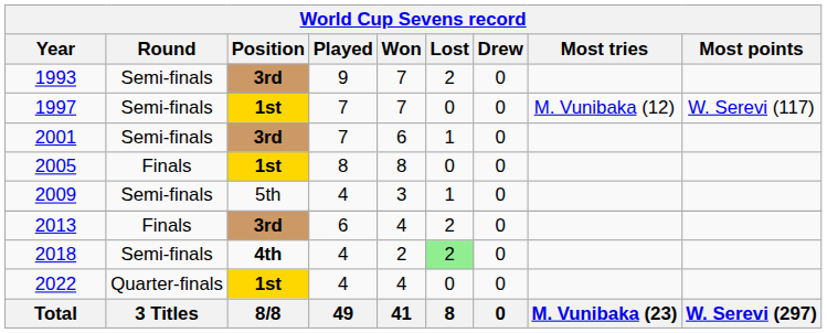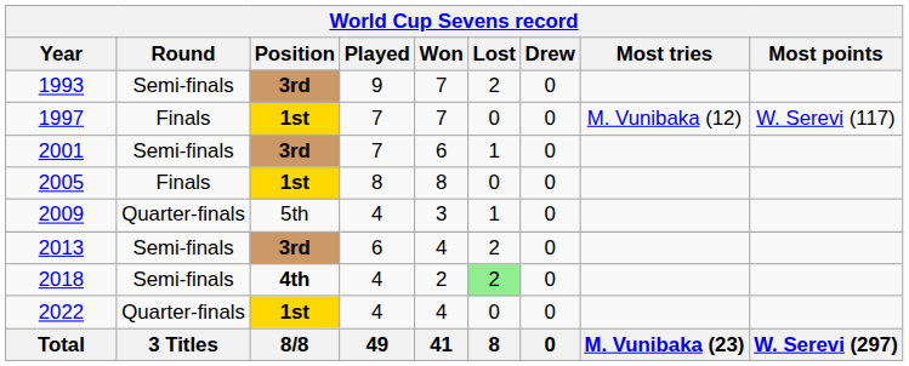 <table class="wikitable" style="text-align: center;">
 <tr>
 <th colspan=10><a href='#'>World Cup Sevens record</a></th>
 </tr>
 <tr>
 <th width=80px>Year</th>
 <th>Round</th>
 <th>Position</th>
 <th>Played</th>
 <th>Won</th>
 <th>Lost</th>
 <th>Drew</th>
 <th>Most tries</th>
 <th>Most points</th>
 </tr>
 <tr>
 <td> <a href='#'>1993</a></td>
 <td>Semi-finals</td>
 <td bgcolor=cc9966><strong>3rd</strong></td>
 <td>9</td>
 <td>7</td>
 <td>2</td>
 <td>0</td>
 <td></td>
 <td></td>
 </tr>
 <tr>
 <td> <a href='#'>1997</a></td>
-<td>Semi-finals</td>
+<td>Finals</td>
 <td bgcolor=gold><strong>1st</strong></td>
 <td>7</td>
 <td>7</td>
 <td>0</td>
 <td>0</td>
 <td><a href='#'>M. Vunibaka</a> (12)</td>
 <td><a href='#'>W. Serevi</a> (117)</td>
 </tr>
 <tr>
 <td> <a href='#'>2001</a></td>
 <td>Semi-finals</td>
 <td bgcolor=cc9966><strong>3rd</strong></td>
 <td>7</td>
 <td>6</td>
 <td>1</td>
 <td>0</td>
 <td></td>
 <td></td>
 </tr>
 <tr>
 <td> <a href='#'>2005</a></td>
 <td>Finals</td>
 <td bgcolor=gold><strong>1st</strong></td>
 <td>8</td>
 <td>8</td>
 <td>0</td>
 <td>0</td>
 <td></td>
 <td></td>
 </tr>
 <tr>
 <td> <a href='#'>2009</a></td>
-<td>Semi-finals</td>
+<td>Quarter-finals</td>
 <td>5th</td>
 <td>4</td>
 <td>3</td>
 <td>1</td>
 <td>0</td>
 <td></td>
 <td></td>
 </tr>
 <tr>
 </tr>
 <tr>
 <td> <a href='#'>2013</a></td>
-<td>Finals</td>
+<td>Semi-finals</td>
 <td bgcolor=cc9966><strong>3rd</strong></td>
 <td>6</td>
 <td>4</td>
 <td>2</td>
 <td>0</td>
 <td></td>
 <td></td>
 </tr>
 <tr>
 <td> <a href='#'>2018</a></td>
 <td>Semi-finals</td>
 <td><strong>4th</strong></td>
 <td>4</td>
 <td>2</td>
 <td style="background: lightgreen;">2</td>
 <td>0</td>
 <td></td>
 <td></td>
 </tr>
 <tr>
 <td> <a href='#'>2022</a></td>
 <td>Quarter-finals</td>
 <td bgcolor=gold><strong>1st</strong></td>
 <td>4</td>
 <td>4</td>
 <td>0</td>
 <td>0</td>
 <td></td>
 <td></td>
 </tr>
 <tr>
 <th>Total</th>
 <th>3 Titles</th>
 <th>8/8</th>
 <th>49</th>
 <th>41</th>
 <th>8</th>
 <th>0</th>
 <th><a href='#'>M. Vunibaka</a> (23)</th>
 <th><a href='#'>W. Serevi</a> (297)</th>
 </tr>
 </table>
